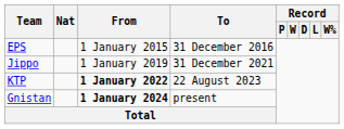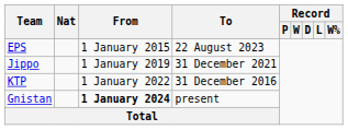 <table class="wikitable" style="text-align:center">
 <tr>
 <th rowspan="2">Team</th>
 <th rowspan="2">Nat</th>
 <th rowspan="2">From</th>
 <th rowspan="2">To</th>
 <th colspan="8">Record</th>
 </tr>
 <tr>
 <th>P</th>
 <th>W</th>
 <th>D</th>
 <th>L</th>
 <th>W%</th>
 </tr>
 <tr>
 <td align=left><a href='#'>EPS</a></td>
 <td></td>
 <td align=left>1 January 2015</td>
-<td align=left>31 December 2016<br></td>
+<td align=left>22 August 2023<br></td>
 </tr>
 <tr>
 <td align=left><a href='#'>Jippo</a></td>
 <td></td>
 <td align=left>1 January 2019</td>
 <td align=left>31 December 2021<br></td>
 </tr>
 <tr>
 <td align=left><a href='#'>KTP</a></td>
 <td></td>
-<td align=left><strong>1 January 2022</strong></td>
-<td align=left>22 August 2023<br></td>
+<td align=left>1 January 2022</td>
+<td align=left>31 December 2016<br></td>
 </tr>
 <tr>
 <td align=left><a href='#'>Gnistan</a></td>
 <td></td>
 <td align=left><strong>1 January 2024</strong></td>
 <td align=left>present<br></td>
 </tr>
 <tr>
 <th colspan="4">Total<br></th>
 </tr>
 </table>
